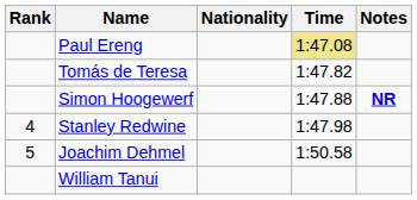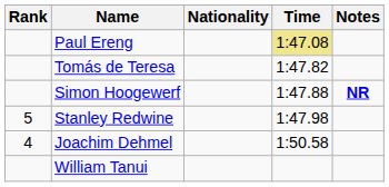 <table class="wikitable sortable" style="text-align:center">
 <tr>
 <th>Rank</th>
 <th>Name</th>
 <th>Nationality</th>
 <th>Time</th>
 <th>Notes</th>
 </tr>
 <tr>
 <td></td>
 <td align="left"><a href='#'>Paul Ereng</a></td>
 <td align=left></td>
 <td style="background: khaki;">1:47.08</td>
 <td></td>
 </tr>
 <tr>
 <td></td>
 <td align="left"><a href='#'>Tomás de Teresa</a></td>
 <td align=left></td>
 <td>1:47.82</td>
 <td></td>
 </tr>
 <tr>
 <td></td>
 <td align="left"><a href='#'>Simon Hoogewerf</a></td>
 <td align=left></td>
 <td>1:47.88</td>
 <td><strong><a href='#'>NR</a></strong></td>
 </tr>
 <tr>
-<td>4</td>
+<td>5</td>
 <td align="left"><a href='#'>Stanley Redwine</a></td>
 <td align=left></td>
 <td>1:47.98</td>
 <td></td>
 </tr>
 <tr>
-<td>5</td>
+<td>4</td>
 <td align="left"><a href='#'>Joachim Dehmel</a></td>
 <td align=left></td>
 <td>1:50.58</td>
 <td></td>
 </tr>
 <tr>
 <td></td>
 <td align="left"><a href='#'>William Tanui</a></td>
 <td align=left></td>
 <td></td>
 <td></td>
 </tr>
 </table>
